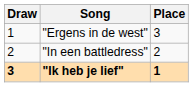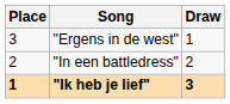 <table class="sortable wikitable">
 <tr>
+<th>Place</th>
+<th>Song</th>
 <th>Draw</th>
-<th>Song</th>
-<th>Place</th>
 </tr>
 <tr>
+<td>3</td>
+<td>"Ergens in de west"</td>
 <td>1</td>
-<td>"Ergens in de west"</td>
-<td>3</td>
 </tr>
 <tr>
 <td>2</td>
 <td>"In een battledress"</td>
 <td>2</td>
 </tr>
 <tr style="background:#FFDEAD; font-weight:bold;">
+<td>1</td>
+<td>"Ik heb je lief"</td>
 <td>3</td>
-<td>"Ik heb je lief"</td>
-<td>1</td>
 </tr>
 </table>
